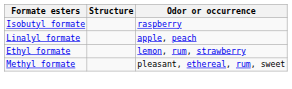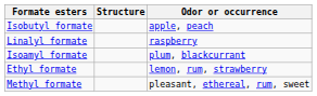 <table class="wikitable">
 <tr>
 <th valign="top" align="left">Formate esters</th>
 <th valign="top" align="left">Structure</th>
 <th valign="top" align="left">Odor or occurrence</th>
 </tr>
 <tr>
 <td><a href='#'>Isobutyl formate</a></td>
 <td></td>
-<td><a href='#'>raspberry</a></td>
+<td><a href='#'>apple</a>, <a href='#'>peach</a></td>
 </tr>
 <tr>
 <td><a href='#'>Linalyl formate</a></td>
 <td></td>
-<td><a href='#'>apple</a>, <a href='#'>peach</a></td>
+<td><a href='#'>raspberry</a></td>
+</tr>
+<tr>
+<td><a href='#'>Isoamyl formate</a></td>
+<td></td>
+<td><a href='#'>plum</a>, <a href='#'>blackcurrant</a></td>
 </tr>
 <tr>
 <td><a href='#'>Ethyl formate</a></td>
 <td></td>
 <td><a href='#'>lemon</a>, <a href='#'>rum</a>, <a href='#'>strawberry</a><br></td>
 </tr>
 <tr>
 <td><a href='#'>Methyl formate</a></td>
 <td></td>
 <td>pleasant, <a href='#'>ethereal</a>, <a href='#'>rum</a>, sweet</td>
 </tr>
 </table>
